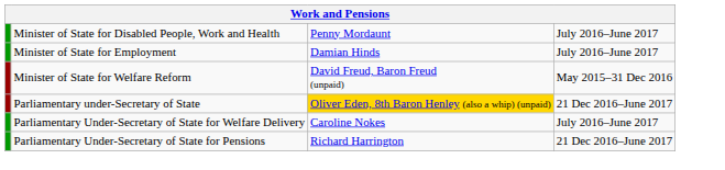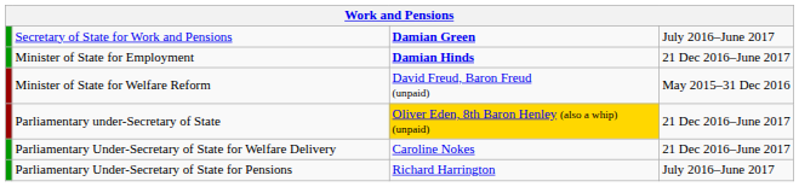 <table class="wikitable">
 <tr>
 <th colspan="4"><a href='#'>Work and Pensions</a></th>
 </tr>
 <tr>
 <td style="width:1px; background:#090;"></td>
-<td>Minister of State for Disabled People, Work and Health</td>
-<td><a href='#'>Penny Mordaunt</a></td>
+<td style="width: 450px;"><a href='#'>Secretary of State for Work and Pensions</a></td>
+<td style="width: 320px;"><strong><a href='#'>Damian Green</a></strong></td>
 <td>July 2016–June 2017</td>
 </tr>
 <tr>
 <td style="width:1px; background:#090;"></td>
 <td>Minister of State for Employment</td>
-<td><a href='#'>Damian Hinds</a></td>
-<td>July 2016–June 2017</td>
+<td><strong><a href='#'>Damian Hinds</a></strong></td>
+<td>21 Dec 2016–June 2017</td>
 </tr>
 <tr>
 <td style="width:1px; background:#900;"></td>
 <td>Minister of State for Welfare Reform</td>
 <td><a href='#'>David Freud, Baron Freud</a><br><small>(unpaid)</small></td>
 <td>May 2015–31 Dec 2016</td>
 </tr>
 <tr>
 <td style="width:1px; background:#900;"></td>
 <td>Parliamentary under-Secretary of State</td>
 <td style="background: gold;"><a href='#'>Oliver Eden, 8th Baron Henley</a> <small>(also a whip)</small><small> (unpaid)</small></td>
 <td>21 Dec 2016–June 2017</td>
 </tr>
 <tr>
 <td style="width:1px; background:#090;"></td>
 <td>Parliamentary Under-Secretary of State for Welfare Delivery</td>
 <td><a href='#'>Caroline Nokes</a></td>
-<td>July 2016–June 2017</td>
+<td>21 Dec 2016–June 2017</td>
 </tr>
 <tr>
 <td style="width:1px; background:#090;"></td>
 <td>Parliamentary Under-Secretary of State for Pensions</td>
 <td><a href='#'>Richard Harrington</a></td>
-<td>21 Dec 2016–June 2017</td>
+<td>July 2016–June 2017</td>
 </tr>
 </table>
